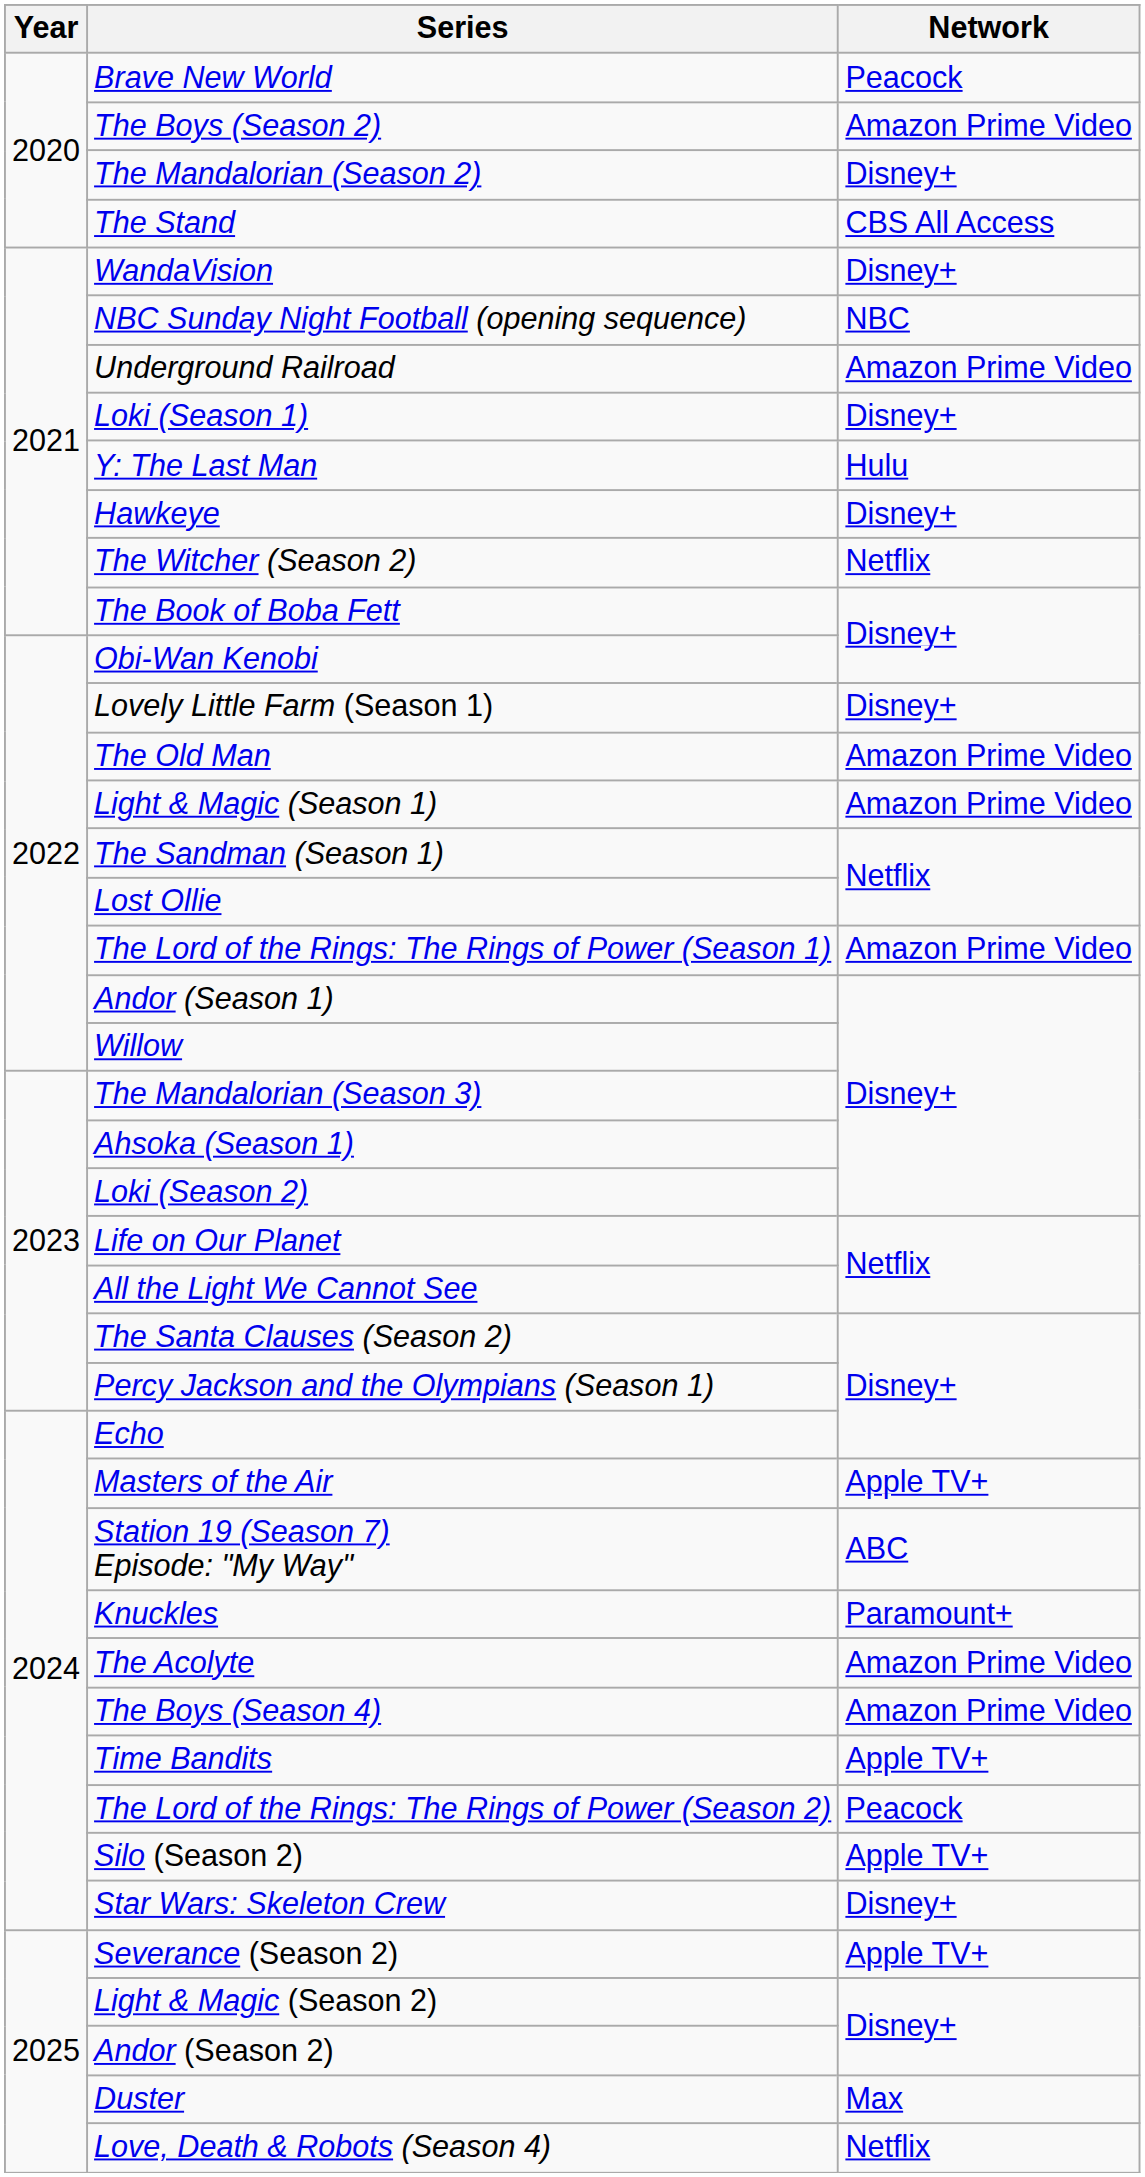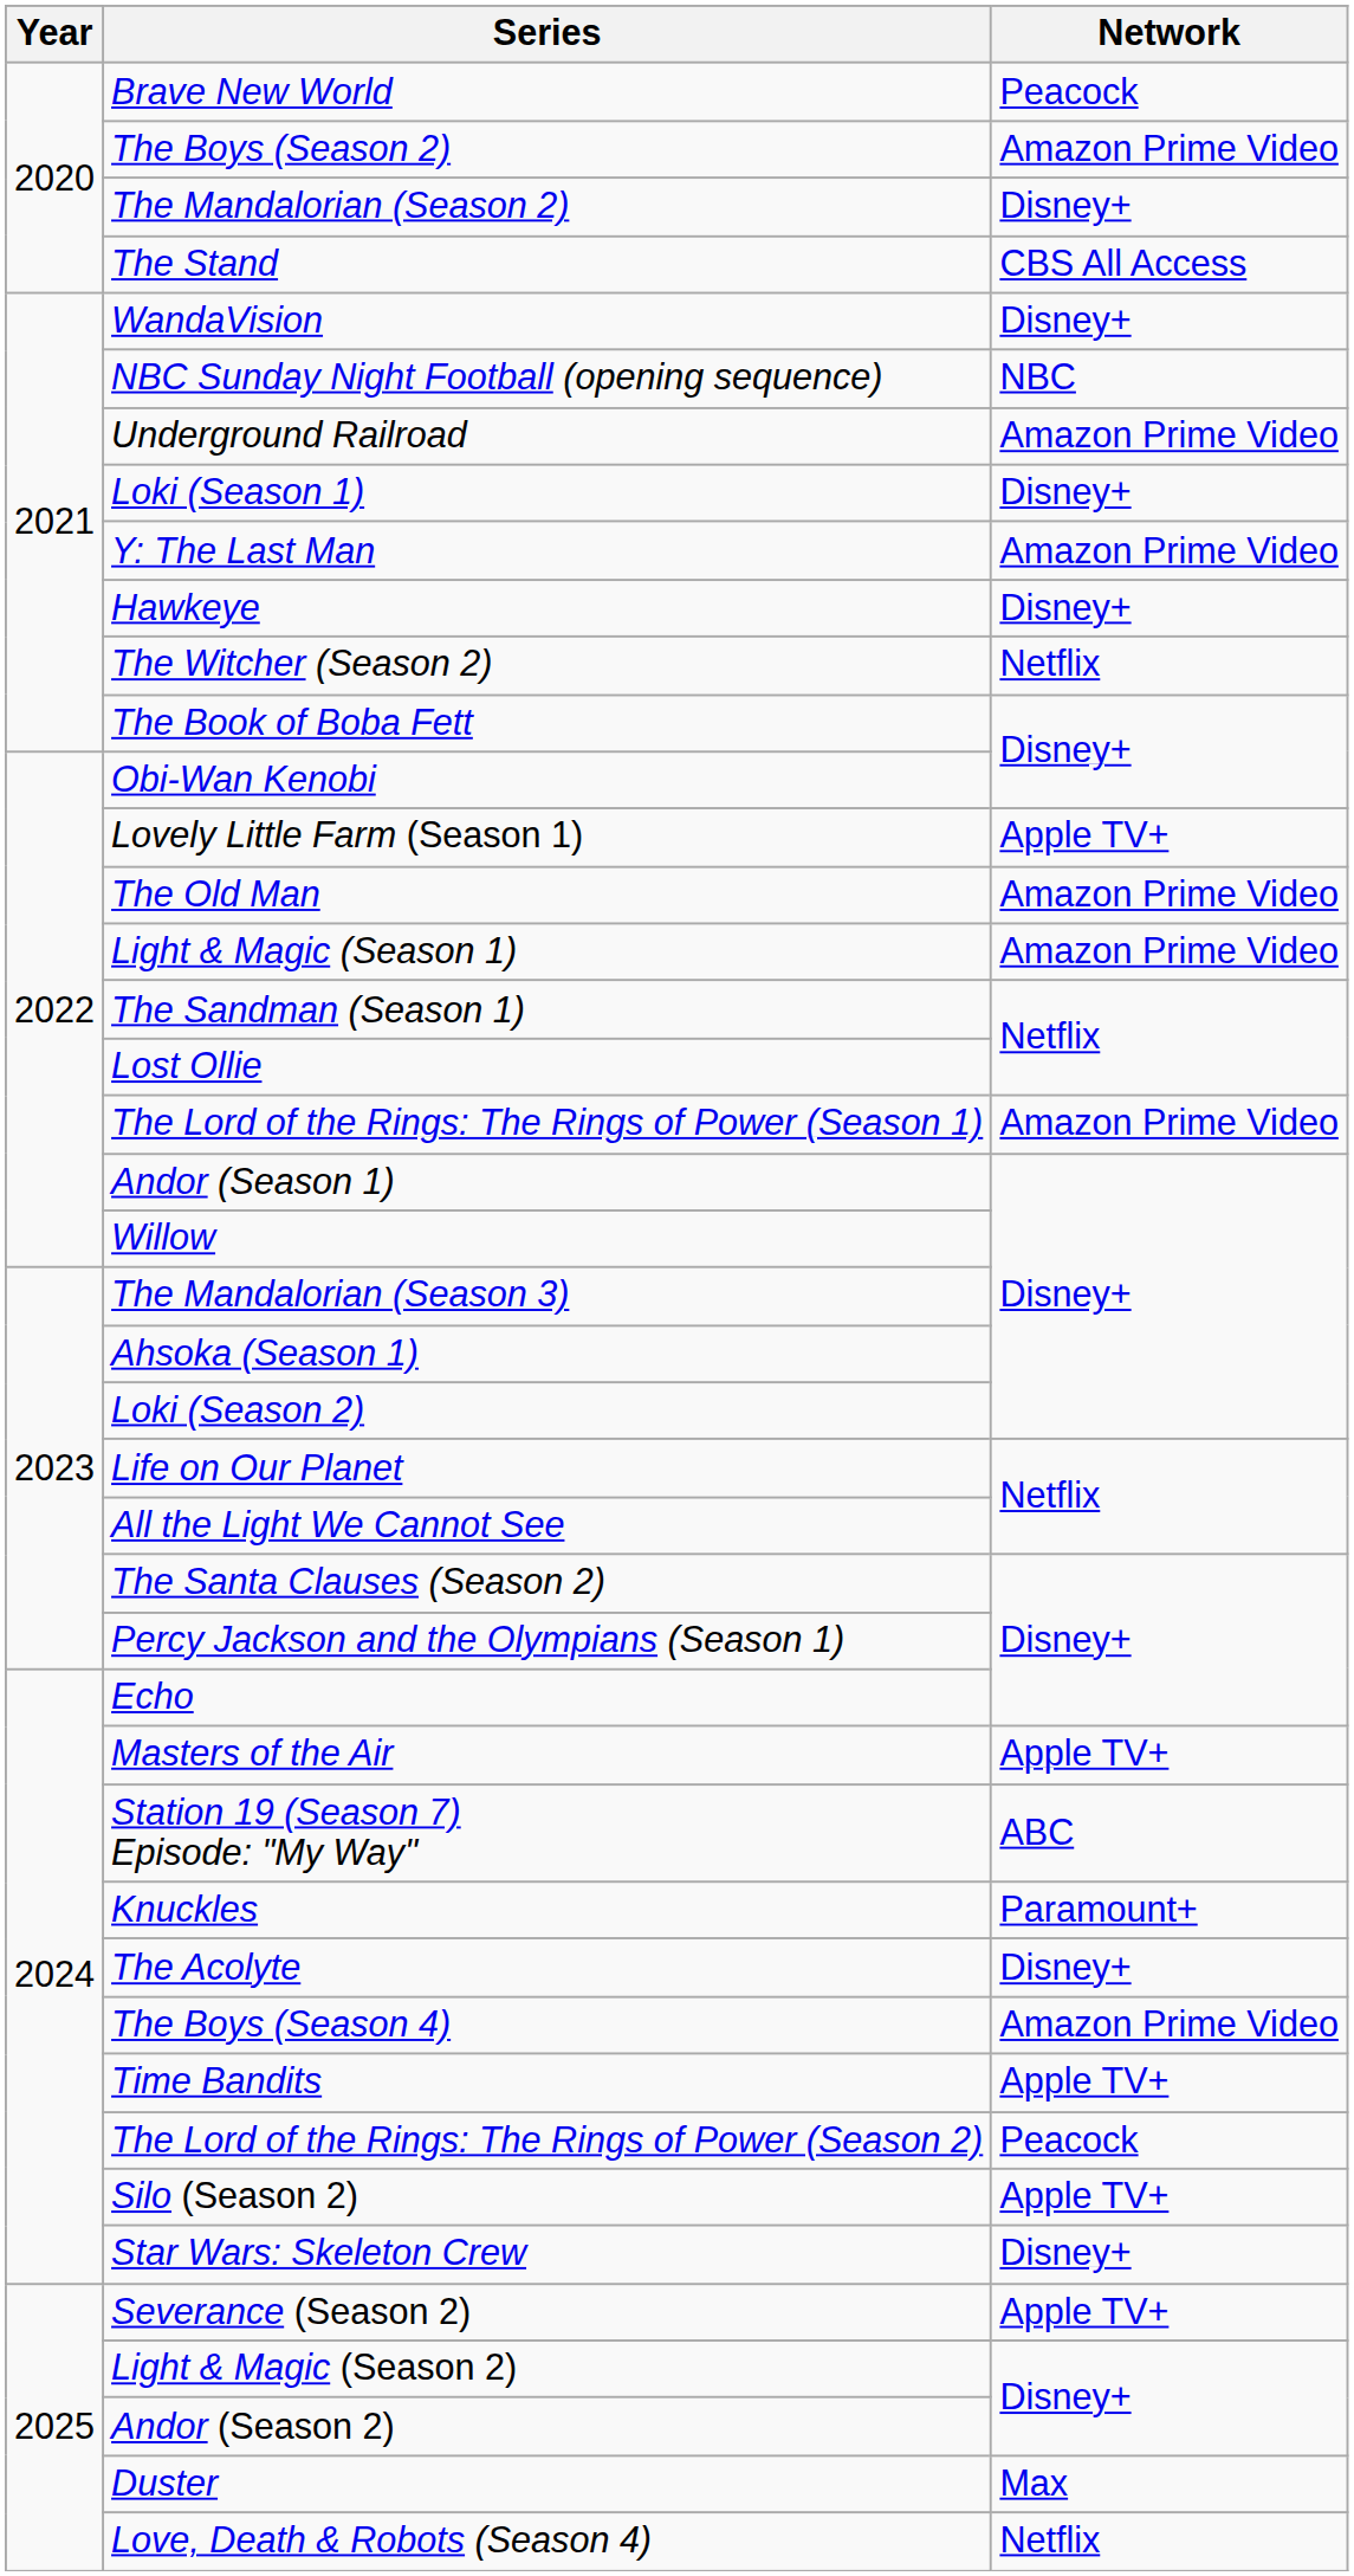 <table class="wikitable sortable">
 <tr>
 <th>Year</th>
 <th>Series</th>
 <th>Network</th>
 </tr>
 <tr>
 <td rowspan="4">2020</td>
 <td><em><a href='#'>Brave New World</a></em></td>
 <td><a href='#'>Peacock</a></td>
 </tr>
 <tr>
 <td><em><a href='#'>The Boys (Season 2)</a></em></td>
 <td><a href='#'>Amazon Prime Video</a></td>
 </tr>
 <tr>
 <td><em><a href='#'>The Mandalorian (Season 2)</a></em></td>
 <td><a href='#'>Disney+</a></td>
 </tr>
 <tr>
 <td><em><a href='#'>The Stand</a></em></td>
 <td><a href='#'>CBS All Access</a></td>
 </tr>
 <tr>
 <td rowspan="8">2021</td>
 <td><em><a href='#'>WandaVision</a></em></td>
 <td><a href='#'>Disney+</a></td>
 </tr>
 <tr>
 <td><em><a href='#'>NBC Sunday Night Football</a> (opening sequence)</em></td>
 <td><a href='#'>NBC</a></td>
 </tr>
 <tr>
 <td><em>Underground Railroad</em></td>
 <td><a href='#'>Amazon Prime Video</a></td>
 </tr>
 <tr>
 <td><em><a href='#'>Loki (Season 1)</a></em></td>
 <td><a href='#'>Disney+</a></td>
 </tr>
 <tr>
 <td><em><a href='#'>Y: The Last Man</a></em></td>
-<td><a href='#'>Hulu</a></td>
+<td><a href='#'>Amazon Prime Video</a></td>
 </tr>
 <tr>
 <td><em><a href='#'>Hawkeye</a></em></td>
 <td><a href='#'>Disney+</a></td>
 </tr>
 <tr>
 <td><em><a href='#'>The Witcher</a> (Season 2)</em></td>
 <td><a href='#'>Netflix</a></td>
 </tr>
 <tr>
 <td><em><a href='#'>The Book of Boba Fett</a></em></td>
 <td rowspan="2"><a href='#'>Disney+</a></td>
 </tr>
 <tr>
 <td rowspan="9">2022</td>
 <td><em><a href='#'>Obi-Wan Kenobi</a></em></td>
 </tr>
 <tr>
 <td><em>Lovely Little Farm</em> (Season 1)</td>
-<td><a href='#'>Disney+</a></td>
+<td><a href='#'>Apple TV+</a></td>
 </tr>
 <tr>
 <td><em><a href='#'>The Old Man</a></em></td>
 <td><a href='#'>Amazon Prime Video</a></td>
 </tr>
 <tr>
 <td><em><a href='#'>Light & Magic</a> (Season 1)</em></td>
 <td><a href='#'>Amazon Prime Video</a></td>
 </tr>
 <tr>
 <td><em><a href='#'>The Sandman</a> (Season 1)</em></td>
 <td rowspan="2"><a href='#'>Netflix</a></td>
 </tr>
 <tr>
 <td><em><a href='#'>Lost Ollie</a></em></td>
 </tr>
 <tr>
 <td><em><a href='#'>The Lord of the Rings: The Rings of Power (Season 1)</a></em></td>
 <td><a href='#'>Amazon Prime Video</a></td>
 </tr>
 <tr>
 <td><em><a href='#'>Andor</a> (Season 1)</em></td>
 <td rowspan="5"><a href='#'>Disney+</a></td>
 </tr>
 <tr>
 <td><em><a href='#'>Willow</a></em></td>
 </tr>
 <tr>
 <td rowspan="7">2023</td>
 <td><em><a href='#'>The Mandalorian (Season 3)</a></em></td>
 </tr>
 <tr>
 <td><em><a href='#'>Ahsoka (Season 1)</a></em></td>
 </tr>
 <tr>
 <td><em><a href='#'>Loki (Season 2)</a></em></td>
 </tr>
 <tr>
 <td><em><a href='#'>Life on Our Planet</a></em></td>
 <td rowspan="2"><a href='#'>Netflix</a></td>
 </tr>
 <tr>
 <td><em><a href='#'>All the Light We Cannot See</a></em></td>
 </tr>
 <tr>
 <td><em><a href='#'>The Santa Clauses</a> (Season 2)</em></td>
 <td rowspan="3"><a href='#'>Disney+</a></td>
 </tr>
 <tr>
 <td><em><a href='#'>Percy Jackson and the Olympians</a> (Season 1)</em></td>
 </tr>
 <tr>
 <td rowspan="10">2024</td>
 <td><em><a href='#'>Echo</a></em></td>
 </tr>
 <tr>
 <td><em><a href='#'>Masters of the Air</a></em></td>
 <td><a href='#'>Apple TV+</a></td>
 </tr>
 <tr>
 <td><em><a href='#'>Station 19 (Season 7)</a></em><br><em>Episode: "My Way"</em></td>
 <td><a href='#'>ABC</a></td>
 </tr>
 <tr>
 <td><em><a href='#'>Knuckles</a></em></td>
 <td><a href='#'>Paramount+</a></td>
 </tr>
 <tr>
 <td><em><a href='#'>The Acolyte</a></em></td>
-<td><a href='#'>Amazon Prime Video</a></td>
+<td><a href='#'>Disney+</a></td>
 </tr>
 <tr>
 <td><em><a href='#'>The Boys (Season 4)</a></em></td>
 <td><a href='#'>Amazon Prime Video</a></td>
 </tr>
 <tr>
 <td><em><a href='#'>Time Bandits</a></em></td>
 <td><a href='#'>Apple TV+</a></td>
 </tr>
 <tr>
 <td><em><a href='#'>The Lord of the Rings: The Rings of Power (Season 2)</a></em></td>
 <td><a href='#'>Peacock</a></td>
 </tr>
 <tr>
 <td><em><a href='#'>Silo</a></em> (Season 2)</td>
 <td><a href='#'>Apple TV+</a></td>
 </tr>
 <tr>
 <td><em><a href='#'>Star Wars: Skeleton Crew</a></em></td>
 <td><a href='#'>Disney+</a></td>
 </tr>
 <tr>
 <td rowspan="5">2025</td>
 <td><em><a href='#'>Severance</a></em> (Season 2)</td>
 <td><a href='#'>Apple TV+</a></td>
 </tr>
 <tr>
 <td><em><a href='#'>Light & Magic</a></em> (Season 2)</td>
 <td rowspan="2"><a href='#'>Disney+</a></td>
 </tr>
 <tr>
 <td><em><a href='#'>Andor</a></em> (Season 2)</td>
 </tr>
 <tr>
 <td><em><a href='#'>Duster</a></em></td>
 <td><a href='#'>Max</a></td>
 </tr>
 <tr>
 <td><em><a href='#'>Love, Death & Robots</a> (Season 4)</em></td>
 <td><a href='#'>Netflix</a></td>
 </tr>
 </table>
